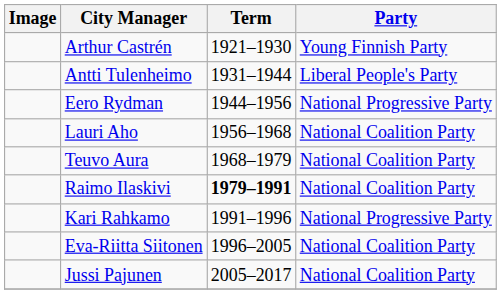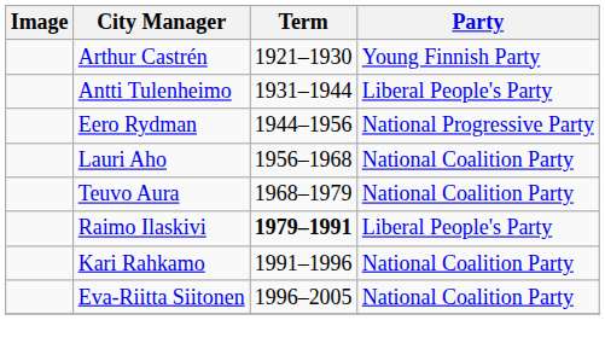 <table class="wikitable">
 <tr>
 <th>Image</th>
 <th>City Manager</th>
 <th>Term</th>
 <th><a href='#'>Party</a></th>
 </tr>
 <tr>
 <td></td>
 <td><a href='#'>Arthur Castrén</a></td>
 <td>1921–1930</td>
 <td><a href='#'>Young Finnish Party</a></td>
 </tr>
 <tr>
 <td></td>
 <td><a href='#'>Antti Tulenheimo</a></td>
 <td>1931–1944</td>
 <td><a href='#'>Liberal People's Party</a></td>
 </tr>
 <tr>
 <td></td>
 <td><a href='#'>Eero Rydman</a></td>
 <td>1944–1956</td>
 <td><a href='#'>National Progressive Party</a></td>
 </tr>
 <tr>
 <td></td>
 <td><a href='#'>Lauri Aho</a></td>
 <td>1956–1968</td>
 <td><a href='#'>National Coalition Party</a></td>
 </tr>
 <tr>
 <td></td>
 <td><a href='#'>Teuvo Aura</a></td>
 <td>1968–1979</td>
 <td><a href='#'>National Coalition Party</a></td>
 </tr>
 <tr>
 <td></td>
 <td><a href='#'>Raimo Ilaskivi</a></td>
 <td><strong>1979–1991</strong></td>
-<td><a href='#'>National Coalition Party</a></td>
+<td><a href='#'>Liberal People's Party</a></td>
 </tr>
 <tr>
 <td></td>
 <td><a href='#'>Kari Rahkamo</a></td>
 <td>1991–1996</td>
-<td><a href='#'>National Progressive Party</a></td>
+<td><a href='#'>National Coalition Party</a></td>
 </tr>
 <tr>
 <td></td>
 <td><a href='#'>Eva-Riitta Siitonen</a></td>
 <td>1996–2005</td>
 <td><a href='#'>National Coalition Party</a></td>
 </tr>
 <tr>
-<td></td>
-<td><a href='#'>Jussi Pajunen</a></td>
-<td>2005–2017</td>
-<td><a href='#'>National Coalition Party</a></td>
-</tr>
-<tr>
 </tr>
 </table>
